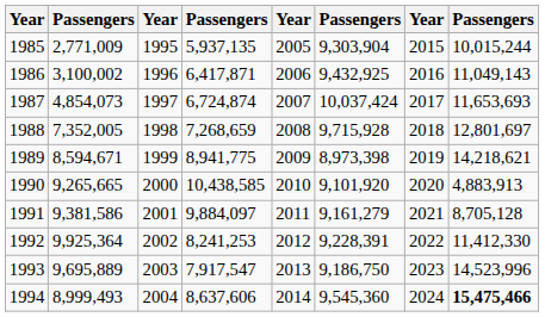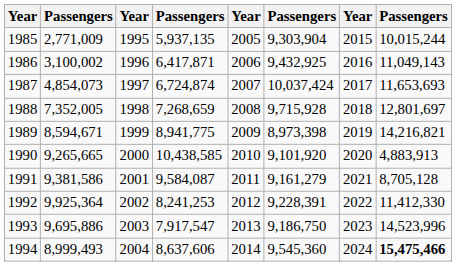 <table class="wikitable">
 <tr>
 <th>Year</th>
 <th>Passengers</th>
 <th>Year</th>
 <th>Passengers</th>
 <th>Year</th>
 <th>Passengers</th>
 <th>Year</th>
 <th>Passengers</th>
 </tr>
 <tr>
 <td>1985</td>
 <td>2,771,009</td>
 <td>1995</td>
 <td>5,937,135</td>
 <td>2005</td>
 <td>9,303,904</td>
 <td>2015</td>
 <td>10,015,244</td>
 </tr>
 <tr>
 <td>1986</td>
 <td>3,100,002</td>
 <td>1996</td>
 <td>6,417,871</td>
 <td>2006</td>
 <td>9,432,925</td>
 <td>2016</td>
 <td>11,049,143</td>
 </tr>
 <tr>
 <td>1987</td>
 <td>4,854,073</td>
 <td>1997</td>
 <td>6,724,874</td>
 <td>2007</td>
 <td>10,037,424</td>
 <td>2017</td>
 <td>11,653,693</td>
 </tr>
 <tr>
 <td>1988</td>
 <td>7,352,005</td>
 <td>1998</td>
 <td>7,268,659</td>
 <td>2008</td>
 <td>9,715,928</td>
 <td>2018</td>
 <td>12,801,697</td>
 </tr>
 <tr>
 <td>1989</td>
 <td>8,594,671</td>
 <td>1999</td>
 <td>8,941,775</td>
 <td>2009</td>
 <td>8,973,398</td>
 <td>2019</td>
-<td>14,218,621</td>
+<td>14,216,821</td>
 </tr>
 <tr>
 <td>1990</td>
 <td>9,265,665</td>
 <td>2000</td>
 <td>10,438,585</td>
 <td>2010</td>
 <td>9,101,920</td>
 <td>2020</td>
 <td>4,883,913</td>
 </tr>
 <tr>
 <td>1991</td>
 <td>9,381,586</td>
 <td>2001</td>
-<td>9,884,097</td>
+<td>9,584,087</td>
 <td>2011</td>
 <td>9,161,279</td>
 <td>2021</td>
 <td>8,705,128</td>
 </tr>
 <tr>
 <td>1992</td>
 <td>9,925,364</td>
 <td>2002</td>
 <td>8,241,253</td>
 <td>2012</td>
 <td>9,228,391</td>
 <td>2022</td>
 <td>11,412,330</td>
 </tr>
 <tr>
 <td>1993</td>
-<td>9,695,889</td>
+<td>9,695,886</td>
 <td>2003</td>
 <td>7,917,547</td>
 <td>2013</td>
 <td>9,186,750</td>
 <td>2023</td>
 <td>14,523,996</td>
 </tr>
 <tr>
 <td>1994</td>
 <td>8,999,493</td>
 <td>2004</td>
 <td>8,637,606</td>
 <td>2014</td>
 <td>9,545,360</td>
 <td>2024</td>
 <td><strong>15,475,466</strong></td>
 </tr>
 </table>
